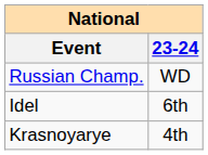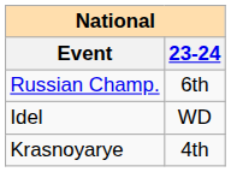 <table class="wikitable" style="text-align:center">
 <tr>
 <th style="background-color: #ffdead; " colspan=4 align=center>National</th>
 </tr>
 <tr>
 <th>Event</th>
 <th><a href='#'>23-24</a></th>
 </tr>
 <tr>
 <td align=left><a href='#'>Russian Champ.</a></td>
-<td>WD</td>
+<td>6th</td>
 </tr>
 <tr>
 <td align="left"> Idel</td>
-<td>6th</td>
+<td>WD</td>
 </tr>
 <tr>
 <td align="left"> Krasnoyarye</td>
 <td>4th</td>
 </tr>
 </table>
